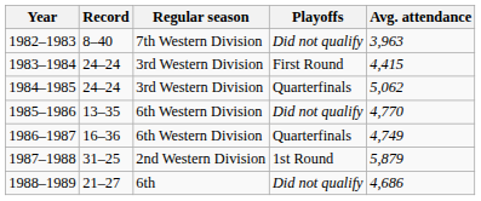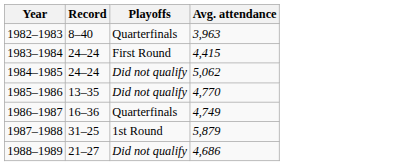 <table class="wikitable">
 <tr>
 <th>Year</th>
 <th>Record</th>
-<th>Regular season</th>
 <th>Playoffs</th>
 <th>Avg. attendance</th>
 </tr>
 <tr>
 <td>1982–1983</td>
 <td>8–40</td>
-<td>7th Western Division</td>
-<td><em>Did not qualify</em></td>
+<td>Quarterfinals</td>
 <td><em>3,963</em></td>
 </tr>
 <tr>
 <td>1983–1984</td>
 <td>24–24</td>
-<td>3rd Western Division</td>
 <td>First Round</td>
 <td><em>4,415</em></td>
 </tr>
 <tr>
 <td>1984–1985</td>
 <td>24–24</td>
-<td>3rd Western Division</td>
-<td>Quarterfinals</td>
+<td><em>Did not qualify</em></td>
 <td><em>5,062</em></td>
 </tr>
 <tr>
 <td>1985–1986</td>
 <td>13–35</td>
-<td>6th Western Division</td>
 <td><em>Did not qualify</em></td>
 <td><em>4,770</em></td>
 </tr>
 <tr>
 <td>1986–1987</td>
 <td>16–36</td>
-<td>6th Western Division</td>
 <td>Quarterfinals</td>
 <td><em>4,749</em></td>
 </tr>
 <tr>
 <td>1987–1988</td>
 <td>31–25</td>
-<td>2nd Western Division</td>
 <td>1st Round</td>
 <td><em>5,879</em></td>
 </tr>
 <tr>
 <td>1988–1989</td>
 <td>21–27</td>
-<td>6th</td>
 <td><em>Did not qualify</em></td>
 <td><em>4,686</em></td>
 </tr>
 </table>
